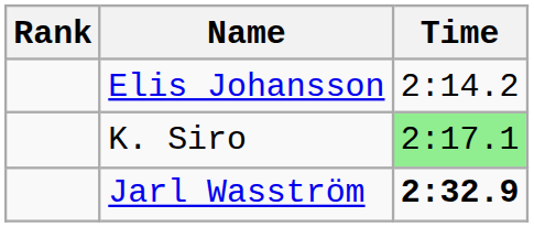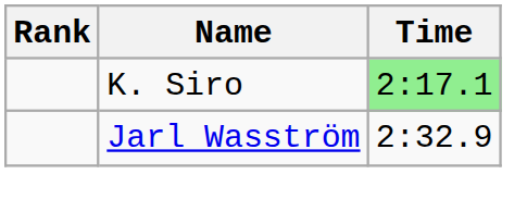 <table class="wikitable" style="text-align:center">
 <tr>
 <th>Rank</th>
 <th>Name</th>
 <th>Time</th>
-</tr>
-<tr>
-<td></td>
-<td align=left><a href='#'>Elis Johansson</a></td>
-<td>2:14.2</td>
 </tr>
 <tr>
 <td></td>
 <td align=left>K. Siro</td>
 <td style="background: lightgreen;">2:17.1</td>
 </tr>
 <tr>
 <td></td>
 <td align=left><a href='#'>Jarl Wasström</a></td>
-<td><strong>2:32.9</strong></td>
+<td>2:32.9</td>
 </tr>
 </table>
